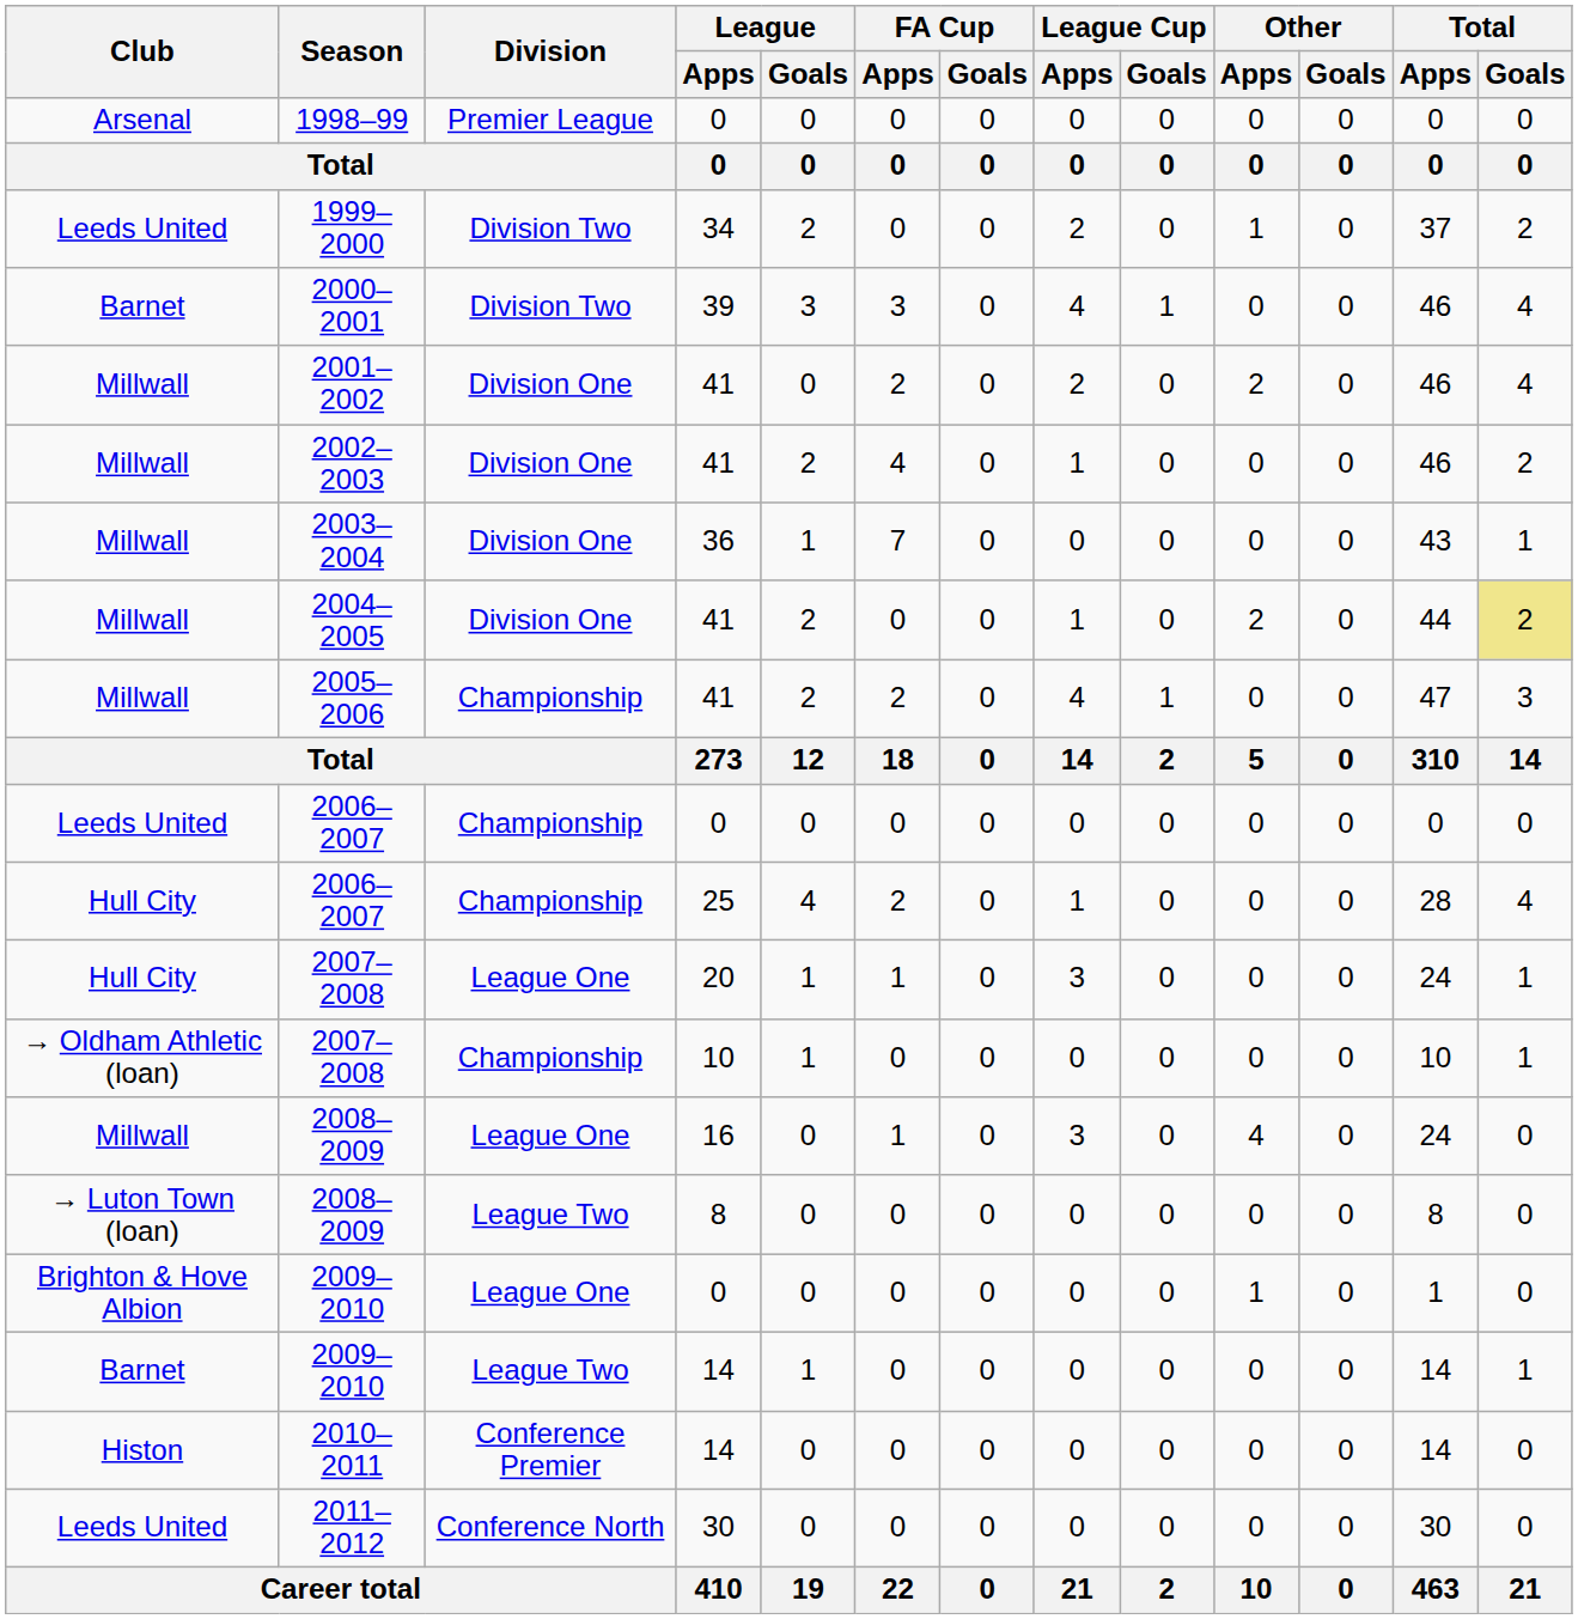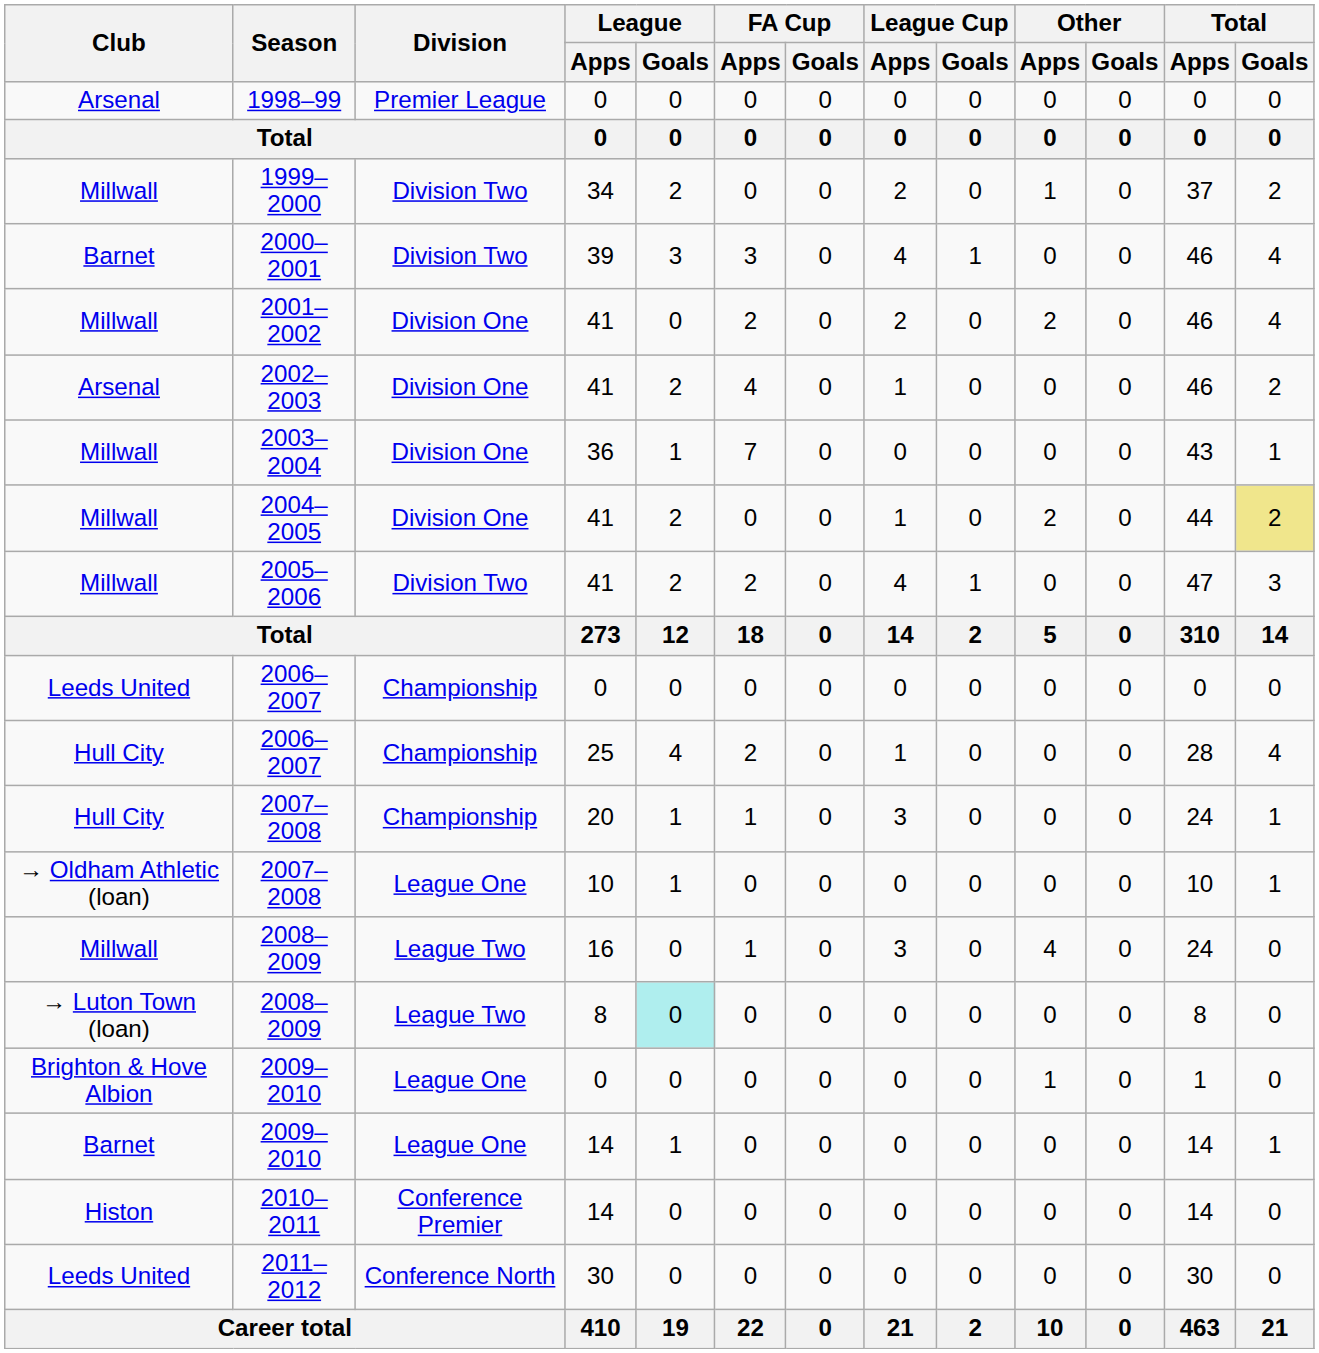 <table class="wikitable" style="text-align:center;">
 <tr>
 <th rowspan="2">Club</th>
 <th rowspan="2">Season</th>
 <th rowspan="2">Division</th>
 <th colspan="2">League</th>
 <th colspan="2">FA Cup</th>
 <th colspan="2">League Cup</th>
 <th colspan="2">Other</th>
 <th colspan="2">Total</th>
 </tr>
 <tr>
 <th>Apps</th>
 <th>Goals</th>
 <th>Apps</th>
 <th>Goals</th>
 <th>Apps</th>
 <th>Goals</th>
 <th>Apps</th>
 <th>Goals</th>
 <th>Apps</th>
 <th>Goals</th>
 </tr>
 <tr>
 <td><a href='#'>Arsenal</a></td>
 <td><a href='#'>1998–99</a></td>
 <td><a href='#'>Premier League</a></td>
 <td>0</td>
 <td>0</td>
 <td>0</td>
 <td>0</td>
 <td>0</td>
 <td>0</td>
 <td>0</td>
 <td>0</td>
 <td>0</td>
 <td>0</td>
 </tr>
 <tr>
 <th colspan="3">Total</th>
 <th>0</th>
 <th>0</th>
 <th>0</th>
 <th>0</th>
 <th>0</th>
 <th>0</th>
 <th>0</th>
 <th>0</th>
 <th>0</th>
 <th>0</th>
 </tr>
 <tr>
-<td><a href='#'>Leeds United</a></td>
+<td><a href='#'>Millwall</a></td>
 <td><a href='#'>1999–2000</a></td>
 <td><a href='#'>Division Two</a></td>
 <td>34</td>
 <td>2</td>
 <td>0</td>
 <td>0</td>
 <td>2</td>
 <td>0</td>
 <td>1</td>
 <td>0</td>
 <td>37</td>
 <td>2</td>
 </tr>
 <tr>
 <td><a href='#'>Barnet</a></td>
 <td><a href='#'>2000–2001</a></td>
 <td><a href='#'>Division Two</a></td>
 <td>39</td>
 <td>3</td>
 <td>3</td>
 <td>0</td>
 <td>4</td>
 <td>1</td>
 <td>0</td>
 <td>0</td>
 <td>46</td>
 <td>4</td>
 </tr>
 <tr>
 <td><a href='#'>Millwall</a></td>
 <td><a href='#'>2001–2002</a></td>
 <td><a href='#'>Division One</a></td>
 <td>41</td>
 <td>0</td>
 <td>2</td>
 <td>0</td>
 <td>2</td>
 <td>0</td>
 <td>2</td>
 <td>0</td>
 <td>46</td>
 <td>4</td>
 </tr>
 <tr>
-<td><a href='#'>Millwall</a></td>
+<td><a href='#'>Arsenal</a></td>
 <td><a href='#'>2002–2003</a></td>
 <td><a href='#'>Division One</a></td>
 <td>41</td>
 <td>2</td>
 <td>4</td>
 <td>0</td>
 <td>1</td>
 <td>0</td>
 <td>0</td>
 <td>0</td>
 <td>46</td>
 <td>2</td>
 </tr>
 <tr>
 <td><a href='#'>Millwall</a></td>
 <td><a href='#'>2003–2004</a></td>
 <td><a href='#'>Division One</a></td>
 <td>36</td>
 <td>1</td>
 <td>7</td>
 <td>0</td>
 <td>0</td>
 <td>0</td>
 <td>0</td>
 <td>0</td>
 <td>43</td>
 <td>1</td>
 </tr>
 <tr>
 <td><a href='#'>Millwall</a></td>
 <td><a href='#'>2004–2005</a></td>
 <td><a href='#'>Division One</a></td>
 <td>41</td>
 <td>2</td>
 <td>0</td>
 <td>0</td>
 <td>1</td>
 <td>0</td>
 <td>2</td>
 <td>0</td>
 <td>44</td>
 <td style="background: khaki;">2</td>
 </tr>
 <tr>
 <td><a href='#'>Millwall</a></td>
 <td><a href='#'>2005–2006</a></td>
-<td><a href='#'>Championship</a></td>
+<td><a href='#'>Division Two</a></td>
 <td>41</td>
 <td>2</td>
 <td>2</td>
 <td>0</td>
 <td>4</td>
 <td>1</td>
 <td>0</td>
 <td>0</td>
 <td>47</td>
 <td>3</td>
 </tr>
 <tr>
 <th colspan="3">Total</th>
 <th>273</th>
 <th>12</th>
 <th>18</th>
 <th>0</th>
 <th>14</th>
 <th>2</th>
 <th>5</th>
 <th>0</th>
 <th>310</th>
 <th>14</th>
 </tr>
 <tr>
 <td><a href='#'>Leeds United</a></td>
 <td><a href='#'>2006–2007</a></td>
 <td><a href='#'>Championship</a></td>
 <td>0</td>
 <td>0</td>
 <td>0</td>
 <td>0</td>
 <td>0</td>
 <td>0</td>
 <td>0</td>
 <td>0</td>
 <td>0</td>
 <td>0</td>
 </tr>
 <tr>
 <td><a href='#'>Hull City</a></td>
 <td><a href='#'>2006–2007</a></td>
 <td><a href='#'>Championship</a></td>
 <td>25</td>
 <td>4</td>
 <td>2</td>
 <td>0</td>
 <td>1</td>
 <td>0</td>
 <td>0</td>
 <td>0</td>
 <td>28</td>
 <td>4</td>
 </tr>
 <tr>
 <td><a href='#'>Hull City</a></td>
 <td><a href='#'>2007–2008</a></td>
-<td><a href='#'>League One</a></td>
+<td><a href='#'>Championship</a></td>
 <td>20</td>
 <td>1</td>
 <td>1</td>
 <td>0</td>
 <td>3</td>
 <td>0</td>
 <td>0</td>
 <td>0</td>
 <td>24</td>
 <td>1</td>
 </tr>
 <tr>
 <td>→ <a href='#'>Oldham Athletic</a> (loan)</td>
 <td><a href='#'>2007–2008</a></td>
-<td><a href='#'>Championship</a></td>
+<td><a href='#'>League One</a></td>
 <td>10</td>
 <td>1</td>
 <td>0</td>
 <td>0</td>
 <td>0</td>
 <td>0</td>
 <td>0</td>
 <td>0</td>
 <td>10</td>
 <td>1</td>
 </tr>
 <tr>
 <td><a href='#'>Millwall</a></td>
 <td><a href='#'>2008–2009</a></td>
-<td><a href='#'>League One</a></td>
+<td><a href='#'>League Two</a></td>
 <td>16</td>
 <td>0</td>
 <td>1</td>
 <td>0</td>
 <td>3</td>
 <td>0</td>
 <td>4</td>
 <td>0</td>
 <td>24</td>
 <td>0</td>
 </tr>
 <tr>
 <td>→ <a href='#'>Luton Town</a> (loan)</td>
 <td><a href='#'>2008–2009</a></td>
 <td><a href='#'>League Two</a></td>
 <td>8</td>
-<td>0</td>
+<td style="background: paleturquoise;">0</td>
 <td>0</td>
 <td>0</td>
 <td>0</td>
 <td>0</td>
 <td>0</td>
 <td>0</td>
 <td>8</td>
 <td>0</td>
 </tr>
 <tr>
 <td><a href='#'>Brighton & Hove Albion</a></td>
 <td><a href='#'>2009–2010</a></td>
 <td><a href='#'>League One</a></td>
 <td>0</td>
 <td>0</td>
 <td>0</td>
 <td>0</td>
 <td>0</td>
 <td>0</td>
 <td>1</td>
 <td>0</td>
 <td>1</td>
 <td>0</td>
 </tr>
 <tr>
 <td><a href='#'>Barnet</a></td>
 <td><a href='#'>2009–2010</a></td>
-<td><a href='#'>League Two</a></td>
+<td><a href='#'>League One</a></td>
 <td>14</td>
 <td>1</td>
 <td>0</td>
 <td>0</td>
 <td>0</td>
 <td>0</td>
 <td>0</td>
 <td>0</td>
 <td>14</td>
 <td>1</td>
 </tr>
 <tr>
 <td><a href='#'>Histon</a></td>
 <td><a href='#'>2010–2011</a></td>
 <td><a href='#'>Conference Premier</a></td>
 <td>14</td>
 <td>0</td>
 <td>0</td>
 <td>0</td>
 <td>0</td>
 <td>0</td>
 <td>0</td>
 <td>0</td>
 <td>14</td>
 <td>0</td>
 </tr>
 <tr>
 <td><a href='#'>Leeds United</a></td>
 <td><a href='#'>2011–2012</a></td>
 <td><a href='#'>Conference North</a></td>
 <td>30</td>
 <td>0</td>
 <td>0</td>
 <td>0</td>
 <td>0</td>
 <td>0</td>
 <td>0</td>
 <td>0</td>
 <td>30</td>
 <td>0</td>
 </tr>
 <tr>
 <th colspan="3">Career total</th>
 <th>410</th>
 <th>19</th>
 <th>22</th>
 <th>0</th>
 <th>21</th>
 <th>2</th>
 <th>10</th>
 <th>0</th>
 <th>463</th>
 <th>21</th>
 </tr>
 </table>
